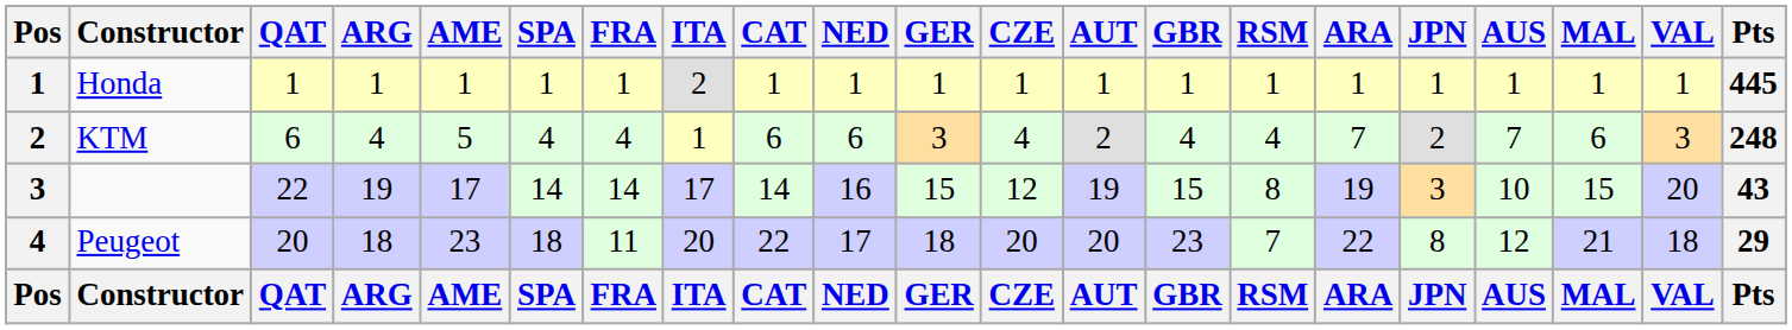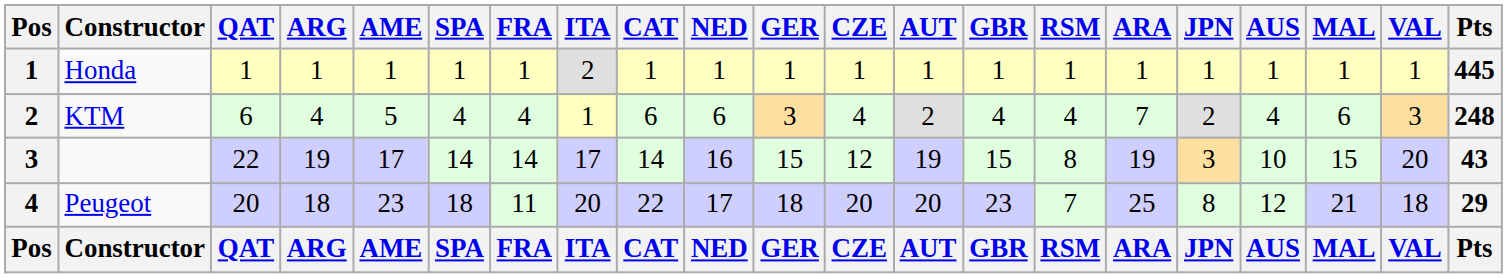 <table class="wikitable" style="font-size: 85%; text-align:center">
 <tr valign="top">
 <th valign="middle">Pos</th>
 <th valign="middle">Constructor</th>
 <th><a href='#'>QAT</a><br></th>
 <th><a href='#'>ARG</a><br></th>
 <th><a href='#'>AME</a><br></th>
 <th><a href='#'>SPA</a><br></th>
 <th><a href='#'>FRA</a><br></th>
 <th><a href='#'>ITA</a><br></th>
 <th><a href='#'>CAT</a><br></th>
 <th><a href='#'>NED</a><br></th>
 <th><a href='#'>GER</a><br></th>
 <th><a href='#'>CZE</a><br></th>
 <th><a href='#'>AUT</a><br></th>
 <th><a href='#'>GBR</a><br></th>
 <th><a href='#'>RSM</a><br></th>
 <th><a href='#'>ARA</a><br></th>
 <th><a href='#'>JPN</a><br></th>
 <th><a href='#'>AUS</a><br></th>
 <th><a href='#'>MAL</a><br></th>
 <th><a href='#'>VAL</a><br></th>
 <th valign="middle">Pts</th>
 </tr>
 <tr>
 <th>1</th>
 <td align="left"> <a href='#'>Honda</a></td>
 <td style="background:#ffffbf;">1</td>
 <td style="background:#ffffbf;">1</td>
 <td style="background:#ffffbf;">1</td>
 <td style="background:#ffffbf;">1</td>
 <td style="background:#ffffbf;">1</td>
 <td style="background:#dfdfdf;">2</td>
 <td style="background:#ffffbf;">1</td>
 <td style="background:#ffffbf;">1</td>
 <td style="background:#ffffbf;">1</td>
 <td style="background:#ffffbf;">1</td>
 <td style="background:#ffffbf;">1</td>
 <td style="background:#ffffbf;">1</td>
 <td style="background:#ffffbf;">1</td>
 <td style="background:#ffffbf;">1</td>
 <td style="background:#ffffbf;">1</td>
 <td style="background:#ffffbf;">1</td>
 <td style="background:#ffffbf;">1</td>
 <td style="background:#ffffbf;">1</td>
 <th>445</th>
 </tr>
 <tr>
 <th>2</th>
 <td align="left"> <a href='#'>KTM</a></td>
 <td style="background:#dfffdf;">6</td>
 <td style="background:#dfffdf;">4</td>
 <td style="background:#dfffdf;">5</td>
 <td style="background:#dfffdf;">4</td>
 <td style="background:#dfffdf;">4</td>
 <td style="background:#ffffbf;">1</td>
 <td style="background:#dfffdf;">6</td>
 <td style="background:#dfffdf;">6</td>
 <td style="background:#ffdf9f;">3</td>
 <td style="background:#dfffdf;">4</td>
 <td style="background:#dfdfdf;">2</td>
 <td style="background:#dfffdf;">4</td>
 <td style="background:#dfffdf;">4</td>
 <td style="background:#dfffdf;">7</td>
 <td style="background:#dfdfdf;">2</td>
-<td style="background:#dfffdf;">7</td>
+<td style="background:#dfffdf;">4</td>
 <td style="background:#dfffdf;">6</td>
 <td style="background:#ffdf9f;">3</td>
 <th>248</th>
 </tr>
 <tr>
 <th>3</th>
 <td align="left"></td>
 <td style="background:#cfcfff;">22</td>
 <td style="background:#cfcfff;">19</td>
 <td style="background:#cfcfff;">17</td>
 <td style="background:#dfffdf;">14</td>
 <td style="background:#dfffdf;">14</td>
 <td style="background:#cfcfff;">17</td>
 <td style="background:#dfffdf;">14</td>
 <td style="background:#cfcfff;">16</td>
 <td style="background:#dfffdf;">15</td>
 <td style="background:#dfffdf;">12</td>
 <td style="background:#cfcfff;">19</td>
 <td style="background:#dfffdf;">15</td>
 <td style="background:#dfffdf;">8</td>
 <td style="background:#cfcfff;">19</td>
 <td style="background:#ffdf9f;">3</td>
 <td style="background:#dfffdf;">10</td>
 <td style="background:#dfffdf;">15</td>
 <td style="background:#cfcfff;">20</td>
 <th>43</th>
 </tr>
 <tr>
 <th>4</th>
 <td align="left"> <a href='#'>Peugeot</a></td>
 <td style="background:#cfcfff;">20</td>
 <td style="background:#cfcfff;">18</td>
 <td style="background:#cfcfff;">23</td>
 <td style="background:#cfcfff;">18</td>
 <td style="background:#dfffdf;">11</td>
 <td style="background:#cfcfff;">20</td>
 <td style="background:#cfcfff;">22</td>
 <td style="background:#cfcfff;">17</td>
 <td style="background:#cfcfff;">18</td>
 <td style="background:#cfcfff;">20</td>
 <td style="background:#cfcfff;">20</td>
 <td style="background:#cfcfff;">23</td>
 <td style="background:#dfffdf;">7</td>
-<td style="background:#cfcfff;">22</td>
+<td style="background:#cfcfff;">25</td>
 <td style="background:#dfffdf;">8</td>
 <td style="background:#dfffdf;">12</td>
 <td style="background:#cfcfff;">21</td>
 <td style="background:#cfcfff;">18</td>
 <th>29</th>
 </tr>
 <tr valign="top">
 <th valign="middle">Pos</th>
 <th valign="middle">Constructor</th>
 <th><a href='#'>QAT</a><br></th>
 <th><a href='#'>ARG</a><br></th>
 <th><a href='#'>AME</a><br></th>
 <th><a href='#'>SPA</a><br></th>
 <th><a href='#'>FRA</a><br></th>
 <th><a href='#'>ITA</a><br></th>
 <th><a href='#'>CAT</a><br></th>
 <th><a href='#'>NED</a><br></th>
 <th><a href='#'>GER</a><br></th>
 <th><a href='#'>CZE</a><br></th>
 <th><a href='#'>AUT</a><br></th>
 <th><a href='#'>GBR</a><br></th>
 <th><a href='#'>RSM</a><br></th>
 <th><a href='#'>ARA</a><br></th>
 <th><a href='#'>JPN</a><br></th>
 <th><a href='#'>AUS</a><br></th>
 <th><a href='#'>MAL</a><br></th>
 <th><a href='#'>VAL</a><br></th>
 <th valign="middle">Pts</th>
 </tr>
 </table>
